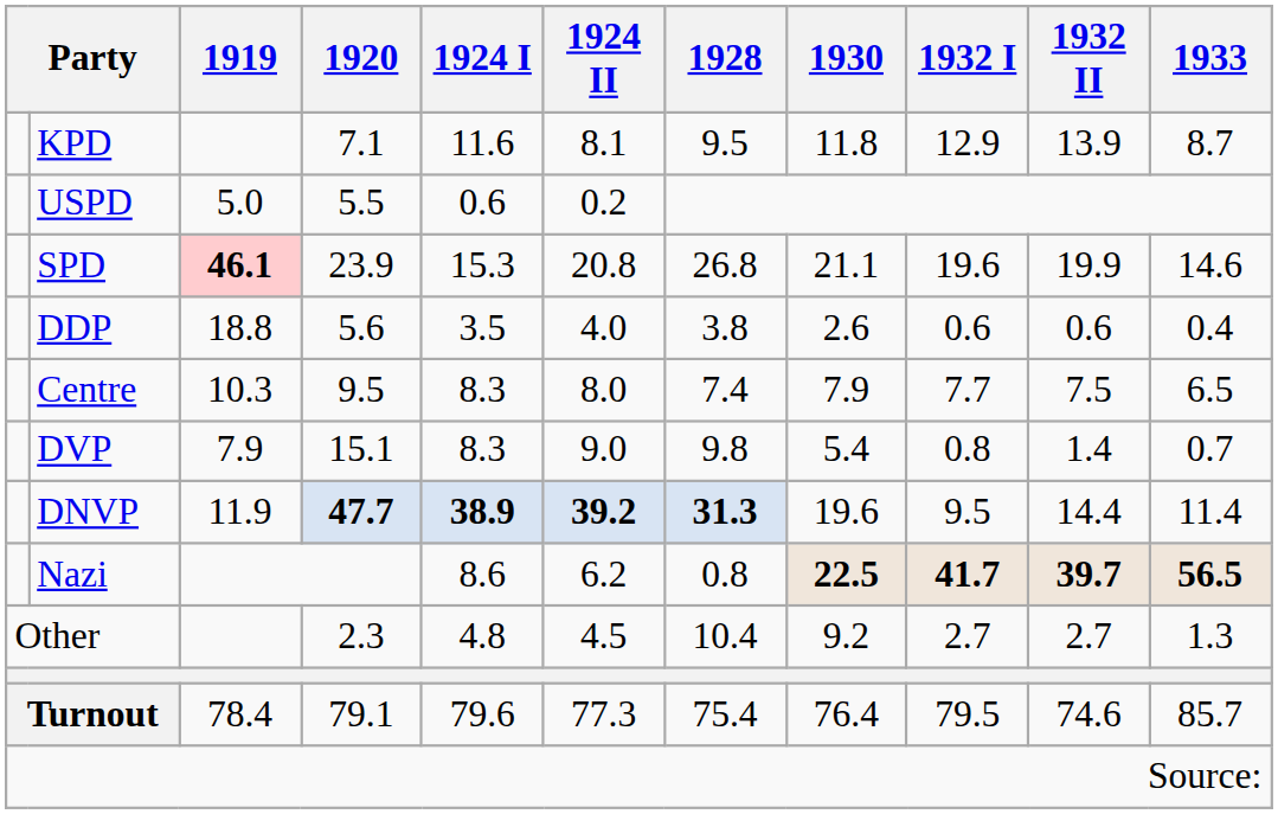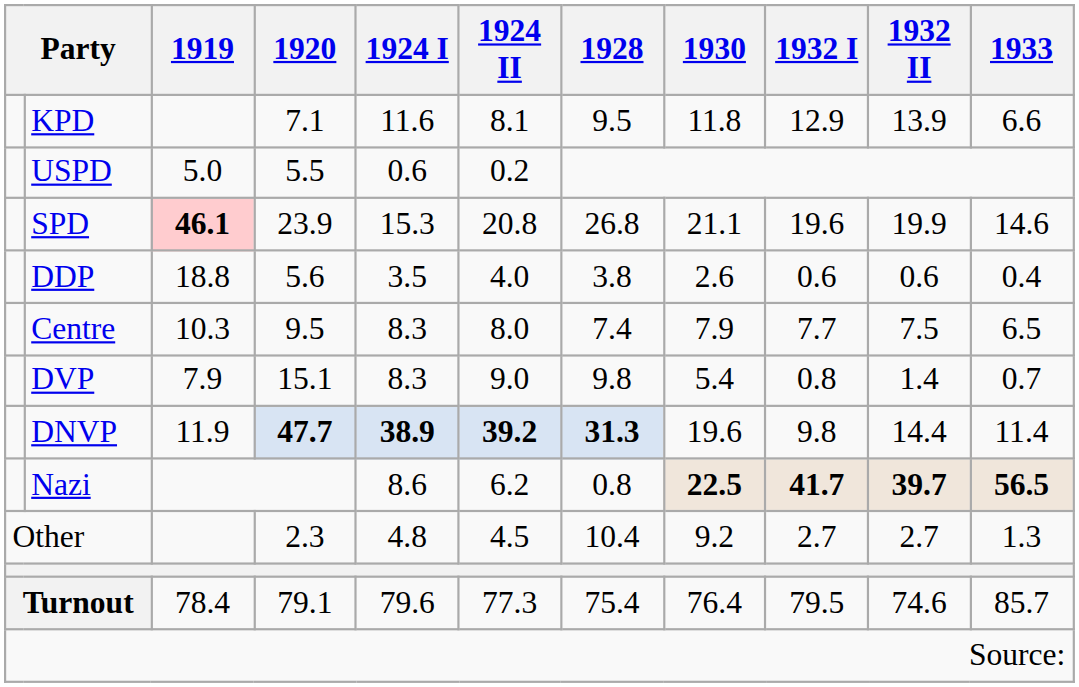 <table class=wikitable style="font-size:90%; text-align:center">
 <tr>
 <th style="width:60px" colspan=2>Party</th>
 <th style="width:40px"><a href='#'>1919</a></th>
 <th style="width:40px"><a href='#'>1920</a></th>
 <th style="width:40px"><a href='#'>1924 I</a></th>
 <th style="width:40px"><a href='#'>1924 II</a></th>
 <th style="width:40px"><a href='#'>1928</a></th>
 <th style="width:40px"><a href='#'>1930</a></th>
 <th style="width:40px"><a href='#'>1932 I</a></th>
 <th style="width:40px"><a href='#'>1932 II</a></th>
 <th style="width:40px"><a href='#'>1933</a></th>
 </tr>
 <tr>
 <td bgcolor=></td>
 <td align=left><a href='#'>KPD</a></td>
 <td></td>
 <td>7.1</td>
 <td>11.6</td>
 <td>8.1</td>
 <td>9.5</td>
 <td>11.8</td>
 <td>12.9</td>
 <td>13.9</td>
-<td>8.7</td>
+<td>6.6</td>
 </tr>
 <tr>
 <td bgcolor=></td>
 <td align=left><a href='#'>USPD</a></td>
 <td>5.0</td>
 <td>5.5</td>
 <td>0.6</td>
 <td>0.2</td>
 </tr>
 <tr>
 <td bgcolor=></td>
 <td align=left><a href='#'>SPD</a></td>
 <td bgcolor=#FFCCCF><strong>46.1</strong></td>
 <td>23.9</td>
 <td>15.3</td>
 <td>20.8</td>
 <td>26.8</td>
 <td>21.1</td>
 <td>19.6</td>
 <td>19.9</td>
 <td>14.6</td>
 </tr>
 <tr>
 <td bgcolor=></td>
 <td align=left><a href='#'>DDP</a></td>
 <td>18.8</td>
 <td>5.6</td>
 <td>3.5</td>
 <td>4.0</td>
 <td>3.8</td>
 <td>2.6</td>
 <td>0.6</td>
 <td>0.6</td>
 <td>0.4</td>
 </tr>
 <tr>
 <td bgcolor=></td>
 <td align=left><a href='#'>Centre</a></td>
 <td>10.3</td>
 <td>9.5</td>
 <td>8.3</td>
 <td>8.0</td>
 <td>7.4</td>
 <td>7.9</td>
 <td>7.7</td>
 <td>7.5</td>
 <td>6.5</td>
 </tr>
 <tr>
 <td bgcolor=></td>
 <td align=left><a href='#'>DVP</a></td>
 <td>7.9</td>
 <td>15.1</td>
 <td>8.3</td>
 <td>9.0</td>
 <td>9.8</td>
 <td>5.4</td>
 <td>0.8</td>
 <td>1.4</td>
 <td>0.7</td>
 </tr>
 <tr>
 <td bgcolor=></td>
 <td align=left><a href='#'>DNVP</a></td>
 <td>11.9</td>
 <td bgcolor=#D8E4F3><strong>47.7</strong></td>
 <td bgcolor=#D8E4F3><strong>38.9</strong></td>
 <td bgcolor=#D8E4F3><strong>39.2</strong></td>
 <td bgcolor=#D8E4F3><strong>31.3</strong></td>
 <td>19.6</td>
-<td>9.5</td>
+<td>9.8</td>
 <td>14.4</td>
 <td>11.4</td>
 </tr>
 <tr>
 <td bgcolor=></td>
 <td align=left><a href='#'>Nazi</a></td>
 <td colspan=2></td>
 <td>8.6</td>
 <td>6.2</td>
 <td>0.8</td>
 <td bgcolor=#F0E6DB><strong>22.5</strong></td>
 <td bgcolor=#F0E6DB><strong>41.7</strong></td>
 <td bgcolor=#F0E6DB><strong>39.7</strong></td>
 <td bgcolor=#F0E6DB><strong>56.5</strong></td>
 </tr>
 <tr>
 <td colspan=2 align=left>Other</td>
 <td></td>
 <td>2.3</td>
 <td>4.8</td>
 <td>4.5</td>
 <td>10.4</td>
 <td>9.2</td>
 <td>2.7</td>
 <td>2.7</td>
 <td>1.3</td>
 </tr>
 <tr>
 <th colspan=11></th>
 </tr>
 <tr>
 <th colspan=2 align=left>Turnout</th>
 <td>78.4</td>
 <td>79.1</td>
 <td>79.6</td>
 <td>77.3</td>
 <td>75.4</td>
 <td>76.4</td>
 <td>79.5</td>
 <td>74.6</td>
 <td>85.7</td>
 </tr>
 <tr>
 <td colspan=11 align=right>Source: </td>
 </tr>
 </table>
